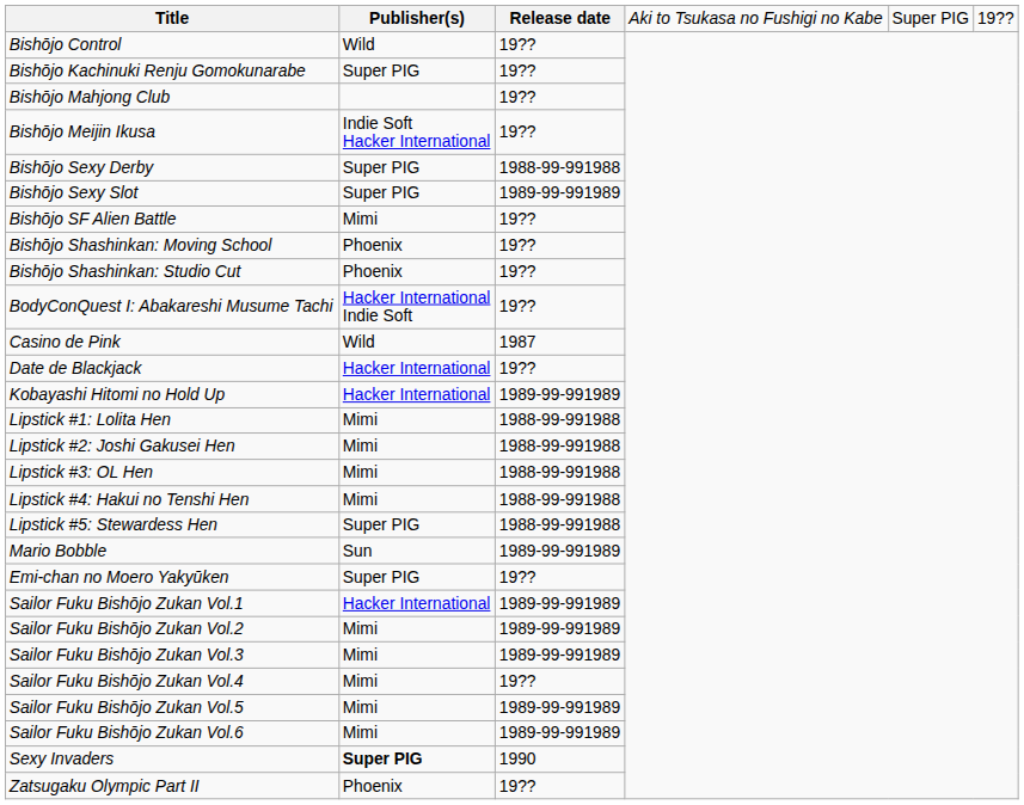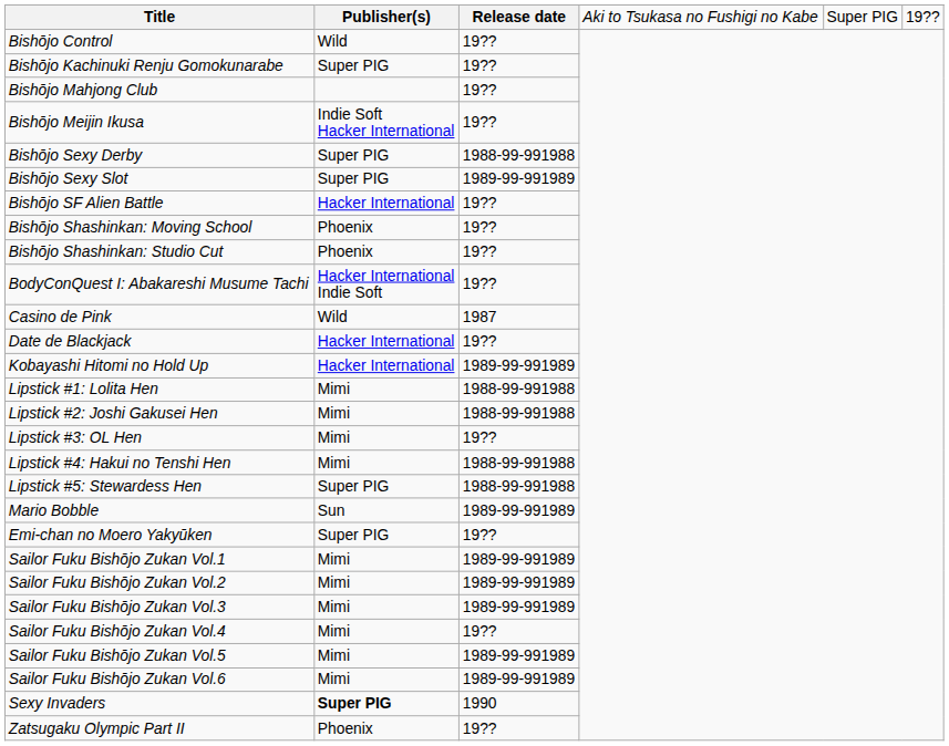 <table class="wikitable sortable" id="softwarelistunlicensed" style="width:100%; font-size:90%;">
 <tr>
 <th rowspan="2">Title</th>
 <th rowspan="2">Publisher(s)</th>
 <th rowspan="2">Release date</th>
 </tr>
 <tr>
 <td><em>Aki to Tsukasa no Fushigi no Kabe</em></td>
 <td>Super PIG</td>
 <td data-sort-value=1999-12-31>19??</td>
 </tr>
 <tr>
 <td><em>Bishōjo Control</em></td>
 <td>Wild</td>
 <td data-sort-value=1999-12-31>19??</td>
 </tr>
 <tr>
 <td><em>Bishōjo Kachinuki Renju Gomokunarabe</em></td>
 <td>Super PIG</td>
 <td data-sort-value=1999-12-31>19??</td>
 </tr>
 <tr>
 <td><em>Bishōjo Mahjong Club</em></td>
 <td></td>
 <td data-sort-value=1999-12-31>19??</td>
 </tr>
 <tr>
 <td><em>Bishōjo Meijin Ikusa</em></td>
 <td>Indie Soft<br><a href='#'>Hacker International</a></td>
 <td data-sort-value=1999-12-31>19??</td>
 </tr>
 <tr>
 <td><em>Bishōjo Sexy Derby</em></td>
 <td>Super PIG</td>
 <td><span>1988-99-99</span>1988</td>
 </tr>
 <tr>
 <td><em>Bishōjo Sexy Slot</em></td>
 <td>Super PIG</td>
 <td><span>1989-99-99</span>1989</td>
 </tr>
 <tr>
 <td><em>Bishōjo SF Alien Battle</em></td>
-<td>Mimi</td>
+<td><a href='#'>Hacker International</a></td>
 <td data-sort-value=1999-12-31>19??</td>
 </tr>
 <tr>
 <td><em>Bishōjo Shashinkan: Moving School</em></td>
 <td>Phoenix</td>
 <td data-sort-value=1999-12-31>19??</td>
 </tr>
 <tr>
 <td><em>Bishōjo Shashinkan: Studio Cut</em></td>
 <td>Phoenix</td>
 <td data-sort-value=1999-12-31>19??</td>
 </tr>
 <tr>
 <td><em>BodyConQuest I: Abakareshi Musume Tachi</em></td>
 <td><a href='#'>Hacker International</a> <br> Indie Soft</td>
 <td data-sort-value=1999-12-31>19??</td>
 </tr>
 <tr>
 <td><em>Casino de Pink</em></td>
 <td>Wild</td>
 <td data-sort-value=1999-12-31>1987</td>
 </tr>
 <tr>
 <td><em>Date de Blackjack</em></td>
 <td><a href='#'>Hacker International</a></td>
 <td data-sort-value=1999-12-31>19??</td>
 </tr>
 <tr>
 <td><em>Kobayashi Hitomi no Hold Up</em></td>
 <td><a href='#'>Hacker International</a></td>
 <td><span>1989-99-99</span>1989</td>
 </tr>
 <tr>
 <td><em>Lipstick #1: Lolita Hen</em></td>
 <td>Mimi</td>
 <td><span>1988-99-99</span>1988</td>
 </tr>
 <tr>
 <td><em>Lipstick #2: Joshi Gakusei Hen</em></td>
 <td>Mimi</td>
 <td><span>1988-99-99</span>1988</td>
 </tr>
 <tr>
 <td><em>Lipstick #3: OL Hen</em></td>
 <td>Mimi</td>
-<td><span>1988-99-99</span>1988</td>
+<td data-sort-value=1999-12-31>19??</td>
 </tr>
 <tr>
 <td><em>Lipstick #4: Hakui no Tenshi Hen</em></td>
 <td>Mimi</td>
 <td><span>1988-99-99</span>1988</td>
 </tr>
 <tr>
 <td><em>Lipstick #5: Stewardess Hen</em></td>
 <td>Super PIG</td>
 <td><span>1988-99-99</span>1988</td>
 </tr>
 <tr>
 <td><em>Mario Bobble</em></td>
 <td>Sun</td>
 <td><span>1989-99-99</span>1989</td>
 </tr>
 <tr>
 <td><em>Emi-chan no Moero Yakyūken</em></td>
 <td>Super PIG</td>
 <td data-sort-value=1999-12-31>19??</td>
 </tr>
 <tr>
 <td><em>Sailor Fuku Bishōjo Zukan Vol.1</em></td>
-<td><a href='#'>Hacker International</a></td>
+<td>Mimi</td>
 <td><span>1989-99-99</span>1989</td>
 </tr>
 <tr>
 <td><em>Sailor Fuku Bishōjo Zukan Vol.2</em></td>
 <td>Mimi</td>
 <td><span>1989-99-99</span>1989</td>
 </tr>
 <tr>
 <td><em>Sailor Fuku Bishōjo Zukan Vol.3</em></td>
 <td>Mimi</td>
 <td><span>1989-99-99</span>1989</td>
 </tr>
 <tr>
 <td><em>Sailor Fuku Bishōjo Zukan Vol.4</em></td>
 <td>Mimi</td>
 <td data-sort-value=1999-12-31>19??</td>
 </tr>
 <tr>
 <td><em>Sailor Fuku Bishōjo Zukan Vol.5</em></td>
 <td>Mimi</td>
 <td><span>1989-99-99</span>1989</td>
 </tr>
 <tr>
 <td><em>Sailor Fuku Bishōjo Zukan Vol.6</em></td>
 <td>Mimi</td>
 <td><span>1989-99-99</span>1989</td>
 </tr>
 <tr>
 <td><em>Sexy Invaders</em></td>
 <td><strong>Super PIG</strong></td>
 <td data-sort-value=1990-99-99>1990</td>
 </tr>
 <tr>
 <td><em>Zatsugaku Olympic Part II</em></td>
 <td>Phoenix</td>
 <td data-sort-value=1999-12-31>19??</td>
 </tr>
 </table>
